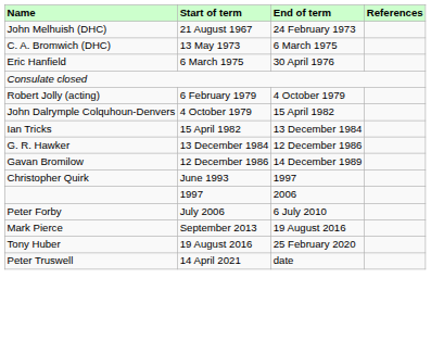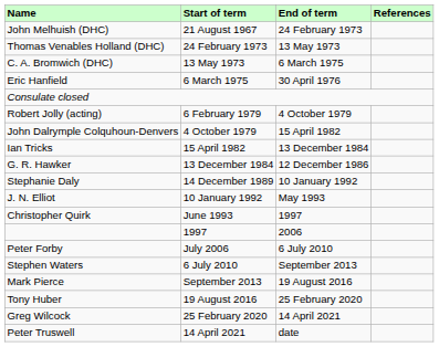 <table border="1" class="wikitable">
 <tr style="background-color:#cfc;">
 <td><strong>Name</strong></td>
 <td><strong>Start of term</strong></td>
 <td><strong>End of term</strong></td>
 <td><strong>References</strong></td>
 </tr>
 <tr>
 <td>John Melhuish (DHC)</td>
 <td>21 August 1967</td>
 <td>24 February 1973</td>
+<td></td>
+</tr>
+<tr>
+<td>Thomas Venables Holland (DHC)</td>
+<td>24 February 1973</td>
+<td>13 May 1973</td>
 <td></td>
 </tr>
 <tr>
 <td>C. A. Bromwich (DHC)</td>
 <td>13 May 1973</td>
 <td>6 March 1975</td>
 <td></td>
 </tr>
 <tr>
 <td>Eric Hanfield</td>
 <td>6 March 1975</td>
 <td>30 April 1976</td>
 <td></td>
 </tr>
 <tr>
 <td colspan=4><em>Consulate closed</em></td>
 </tr>
 <tr>
 <td>Robert Jolly (acting)</td>
 <td>6 February 1979</td>
 <td>4 October 1979</td>
 <td></td>
 </tr>
 <tr>
 <td>John Dalrymple Colquhoun-Denvers</td>
 <td>4 October 1979</td>
 <td>15 April 1982</td>
 <td></td>
 </tr>
 <tr>
 <td>Ian Tricks</td>
 <td>15 April 1982</td>
 <td>13 December 1984</td>
 <td></td>
 </tr>
 <tr>
 <td>G. R. Hawker</td>
 <td>13 December 1984</td>
 <td>12 December 1986</td>
 <td></td>
 </tr>
 <tr>
-<td>Gavan Bromilow</td>
-<td>12 December 1986</td>
+<td>Stephanie Daly</td>
 <td>14 December 1989</td>
+<td>10 January 1992</td>
+<td></td>
+</tr>
+<tr>
+<td>J. N. Elliot</td>
+<td>10 January 1992</td>
+<td>May 1993</td>
 <td></td>
 </tr>
 <tr>
 <td>Christopher Quirk</td>
 <td>June 1993</td>
 <td>1997</td>
 <td></td>
 </tr>
 <tr>
 <td></td>
 <td>1997</td>
 <td>2006</td>
 <td></td>
 </tr>
 <tr>
 <td>Peter Forby</td>
 <td>July 2006</td>
 <td>6 July 2010</td>
 <td></td>
 </tr>
 <tr>
+<td>Stephen Waters</td>
+<td>6 July 2010</td>
+<td>September 2013</td>
+<td></td>
+</tr>
+<tr>
 <td>Mark Pierce</td>
 <td>September 2013</td>
 <td>19 August 2016</td>
 <td></td>
 </tr>
 <tr>
 <td>Tony Huber</td>
 <td>19 August 2016</td>
 <td>25 February 2020</td>
 <td></td>
 </tr>
 <tr>
+<td>Greg Wilcock</td>
+<td>25 February 2020</td>
+<td>14 April 2021</td>
+<td></td>
+</tr>
+<tr>
 <td>Peter Truswell</td>
 <td>14 April 2021</td>
 <td>date</td>
 <td></td>
 </tr>
 </table>
